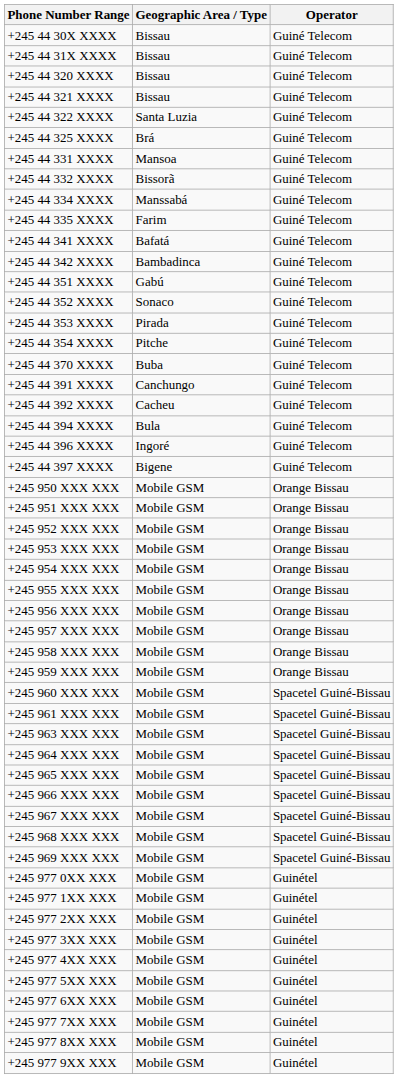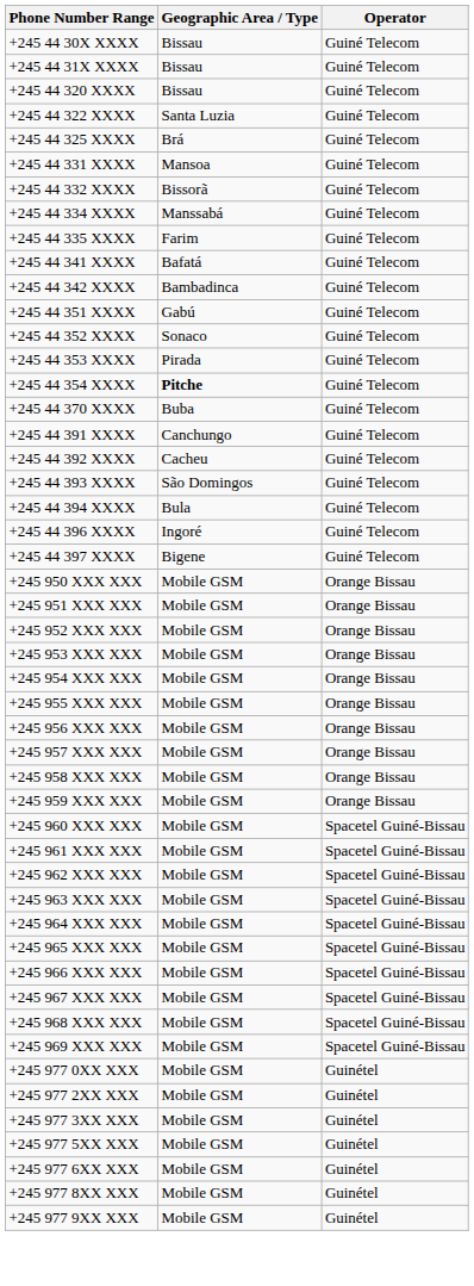 <table class="wikitable sortable">
 <tr>
 <th>Phone Number Range</th>
 <th>Geographic Area / Type</th>
 <th>Operator</th>
 </tr>
 <tr>
 <td>+245 44 30X XXXX</td>
 <td>Bissau</td>
 <td>Guiné Telecom</td>
 </tr>
 <tr>
 <td>+245 44 31X XXXX</td>
 <td>Bissau</td>
 <td>Guiné Telecom</td>
 </tr>
 <tr>
 <td>+245 44 320 XXXX</td>
-<td>Bissau</td>
-<td>Guiné Telecom</td>
-</tr>
-<tr>
-<td>+245 44 321 XXXX</td>
 <td>Bissau</td>
 <td>Guiné Telecom</td>
 </tr>
 <tr>
 <td>+245 44 322 XXXX</td>
 <td>Santa Luzia</td>
 <td>Guiné Telecom</td>
 </tr>
 <tr>
 <td>+245 44 325 XXXX</td>
 <td>Brá</td>
 <td>Guiné Telecom</td>
 </tr>
 <tr>
 <td>+245 44 331 XXXX</td>
 <td>Mansoa</td>
 <td>Guiné Telecom</td>
 </tr>
 <tr>
 <td>+245 44 332 XXXX</td>
 <td>Bissorã</td>
 <td>Guiné Telecom</td>
 </tr>
 <tr>
 <td>+245 44 334 XXXX</td>
 <td>Manssabá</td>
 <td>Guiné Telecom</td>
 </tr>
 <tr>
 <td>+245 44 335 XXXX</td>
 <td>Farim</td>
 <td>Guiné Telecom</td>
 </tr>
 <tr>
 <td>+245 44 341 XXXX</td>
 <td>Bafatá</td>
 <td>Guiné Telecom</td>
 </tr>
 <tr>
 <td>+245 44 342 XXXX</td>
 <td>Bambadinca</td>
 <td>Guiné Telecom</td>
 </tr>
 <tr>
 <td>+245 44 351 XXXX</td>
 <td>Gabú</td>
 <td>Guiné Telecom</td>
 </tr>
 <tr>
 <td>+245 44 352 XXXX</td>
 <td>Sonaco</td>
 <td>Guiné Telecom</td>
 </tr>
 <tr>
 <td>+245 44 353 XXXX</td>
 <td>Pirada</td>
 <td>Guiné Telecom</td>
 </tr>
 <tr>
 <td>+245 44 354 XXXX</td>
-<td>Pitche</td>
+<td><strong>Pitche</strong></td>
 <td>Guiné Telecom</td>
 </tr>
 <tr>
 <td>+245 44 370 XXXX</td>
 <td>Buba</td>
 <td>Guiné Telecom</td>
 </tr>
 <tr>
 <td>+245 44 391 XXXX</td>
 <td>Canchungo</td>
 <td>Guiné Telecom</td>
 </tr>
 <tr>
 <td>+245 44 392 XXXX</td>
 <td>Cacheu</td>
+<td>Guiné Telecom</td>
+</tr>
+<tr>
+<td>+245 44 393 XXXX</td>
+<td>São Domingos</td>
 <td>Guiné Telecom</td>
 </tr>
 <tr>
 <td>+245 44 394 XXXX</td>
 <td>Bula</td>
 <td>Guiné Telecom</td>
 </tr>
 <tr>
 <td>+245 44 396 XXXX</td>
 <td>Ingoré</td>
 <td>Guiné Telecom</td>
 </tr>
 <tr>
 <td>+245 44 397 XXXX</td>
 <td>Bigene</td>
 <td>Guiné Telecom</td>
 </tr>
 <tr>
 <td>+245 950 XXX XXX</td>
 <td>Mobile GSM</td>
 <td>Orange Bissau</td>
 </tr>
 <tr>
 <td>+245 951 XXX XXX</td>
 <td>Mobile GSM</td>
 <td>Orange Bissau</td>
 </tr>
 <tr>
 <td>+245 952 XXX XXX</td>
 <td>Mobile GSM</td>
 <td>Orange Bissau</td>
 </tr>
 <tr>
 <td>+245 953 XXX XXX</td>
 <td>Mobile GSM</td>
 <td>Orange Bissau</td>
 </tr>
 <tr>
 <td>+245 954 XXX XXX</td>
 <td>Mobile GSM</td>
 <td>Orange Bissau</td>
 </tr>
 <tr>
 <td>+245 955 XXX XXX</td>
 <td>Mobile GSM</td>
 <td>Orange Bissau</td>
 </tr>
 <tr>
 <td>+245 956 XXX XXX</td>
 <td>Mobile GSM</td>
 <td>Orange Bissau</td>
 </tr>
 <tr>
 <td>+245 957 XXX XXX</td>
 <td>Mobile GSM</td>
 <td>Orange Bissau</td>
 </tr>
 <tr>
 <td>+245 958 XXX XXX</td>
 <td>Mobile GSM</td>
 <td>Orange Bissau</td>
 </tr>
 <tr>
 <td>+245 959 XXX XXX</td>
 <td>Mobile GSM</td>
 <td>Orange Bissau</td>
 </tr>
 <tr>
 <td>+245 960 XXX XXX</td>
 <td>Mobile GSM</td>
 <td>Spacetel Guiné-Bissau</td>
 </tr>
 <tr>
 <td>+245 961 XXX XXX</td>
 <td>Mobile GSM</td>
 <td>Spacetel Guiné-Bissau</td>
 </tr>
 <tr>
+<td>+245 962 XXX XXX</td>
+<td>Mobile GSM</td>
+<td>Spacetel Guiné-Bissau</td>
+</tr>
+<tr>
 <td>+245 963 XXX XXX</td>
 <td>Mobile GSM</td>
 <td>Spacetel Guiné-Bissau</td>
 </tr>
 <tr>
 <td>+245 964 XXX XXX</td>
 <td>Mobile GSM</td>
 <td>Spacetel Guiné-Bissau</td>
 </tr>
 <tr>
 <td>+245 965 XXX XXX</td>
 <td>Mobile GSM</td>
 <td>Spacetel Guiné-Bissau</td>
 </tr>
 <tr>
 <td>+245 966 XXX XXX</td>
 <td>Mobile GSM</td>
 <td>Spacetel Guiné-Bissau</td>
 </tr>
 <tr>
 <td>+245 967 XXX XXX</td>
 <td>Mobile GSM</td>
 <td>Spacetel Guiné-Bissau</td>
 </tr>
 <tr>
 <td>+245 968 XXX XXX</td>
 <td>Mobile GSM</td>
 <td>Spacetel Guiné-Bissau</td>
 </tr>
 <tr>
 <td>+245 969 XXX XXX</td>
 <td>Mobile GSM</td>
 <td>Spacetel Guiné-Bissau</td>
 </tr>
 <tr>
 <td>+245 977 0XX XXX</td>
 <td>Mobile GSM</td>
 <td>Guinétel</td>
 </tr>
 <tr>
-<td>+245 977 1XX XXX</td>
-<td>Mobile GSM</td>
-<td>Guinétel</td>
-</tr>
-<tr>
 <td>+245 977 2XX XXX</td>
 <td>Mobile GSM</td>
 <td>Guinétel</td>
 </tr>
 <tr>
 <td>+245 977 3XX XXX</td>
-<td>Mobile GSM</td>
-<td>Guinétel</td>
-</tr>
-<tr>
-<td>+245 977 4XX XXX</td>
 <td>Mobile GSM</td>
 <td>Guinétel</td>
 </tr>
 <tr>
 <td>+245 977 5XX XXX</td>
 <td>Mobile GSM</td>
 <td>Guinétel</td>
 </tr>
 <tr>
 <td>+245 977 6XX XXX</td>
 <td>Mobile GSM</td>
 <td>Guinétel</td>
 </tr>
 <tr>
-<td>+245 977 7XX XXX</td>
-<td>Mobile GSM</td>
-<td>Guinétel</td>
-</tr>
-<tr>
 <td>+245 977 8XX XXX</td>
 <td>Mobile GSM</td>
 <td>Guinétel</td>
 </tr>
 <tr>
 <td>+245 977 9XX XXX</td>
 <td>Mobile GSM</td>
 <td>Guinétel</td>
 </tr>
 </table>
